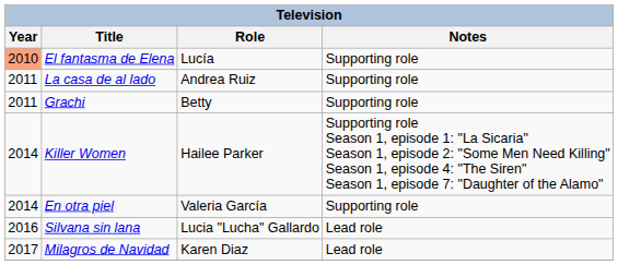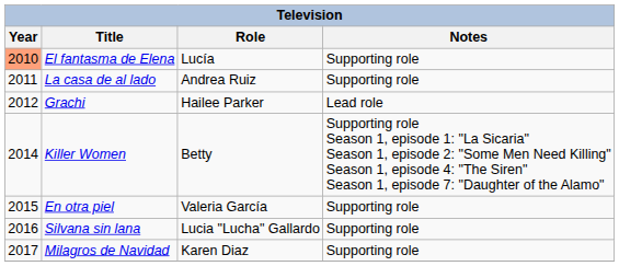 <table class="wikitable">
 <tr>
 <th colspan="5" style="background:LightSteelBlue;">Television</th>
 </tr>
 <tr>
 <th>Year</th>
 <th>Title</th>
 <th>Role</th>
 <th>Notes</th>
 </tr>
 <tr>
 <td style="background: lightsalmon;">2010</td>
 <td><em><a href='#'>El fantasma de Elena</a></em></td>
 <td>Lucía</td>
 <td>Supporting role</td>
 </tr>
 <tr>
 <td>2011</td>
 <td><em><a href='#'>La casa de al lado</a></em></td>
 <td>Andrea Ruiz</td>
 <td>Supporting role</td>
 </tr>
 <tr>
-<td>2011</td>
+<td>2012</td>
 <td><em><a href='#'>Grachi</a></em></td>
-<td>Betty</td>
-<td>Supporting role</td>
+<td>Hailee Parker</td>
+<td>Lead role</td>
 </tr>
 <tr>
 <td>2014</td>
 <td><em><a href='#'>Killer Women</a></em></td>
-<td>Hailee Parker</td>
+<td>Betty</td>
 <td>Supporting role<br>Season 1, episode 1: "La Sicaria"<br>Season 1, episode 2: "Some Men Need Killing"<br>Season 1, episode 4: "The Siren"<br>Season 1, episode 7: "Daughter of the Alamo"</td>
 </tr>
 <tr>
-<td>2014</td>
+<td>2015</td>
 <td><em><a href='#'>En otra piel</a></em></td>
 <td>Valeria García</td>
 <td>Supporting role</td>
 </tr>
 <tr>
 <td>2016</td>
 <td><em><a href='#'>Silvana sin lana</a></em></td>
 <td>Lucia "Lucha" Gallardo</td>
-<td>Lead role</td>
+<td>Supporting role</td>
 </tr>
 <tr>
 <td>2017</td>
 <td><em><a href='#'>Milagros de Navidad</a></em></td>
 <td>Karen Diaz</td>
-<td>Lead role</td>
+<td>Supporting role</td>
 </tr>
 <tr>
 </tr>
 </table>
